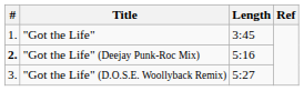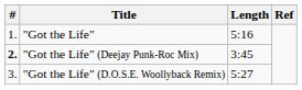 <table class="wikitable">
 <tr>
 <th>#</th>
 <th>Title</th>
 <th>Length</th>
 <th>Ref</th>
 </tr>
 <tr>
 <td>1.</td>
 <td>"Got the Life"</td>
-<td>3:45</td>
+<td>5:16</td>
 <td rowspan="3"></td>
 </tr>
 <tr>
 <td><strong>2.</strong></td>
 <td>"Got the Life" <small>(Deejay Punk-Roc Mix)</small></td>
-<td>5:16</td>
+<td>3:45</td>
 </tr>
 <tr>
 <td>3.</td>
 <td>"Got the Life" <small>(D.O.S.E. Woollyback Remix)</small></td>
 <td>5:27</td>
 </tr>
 </table>
